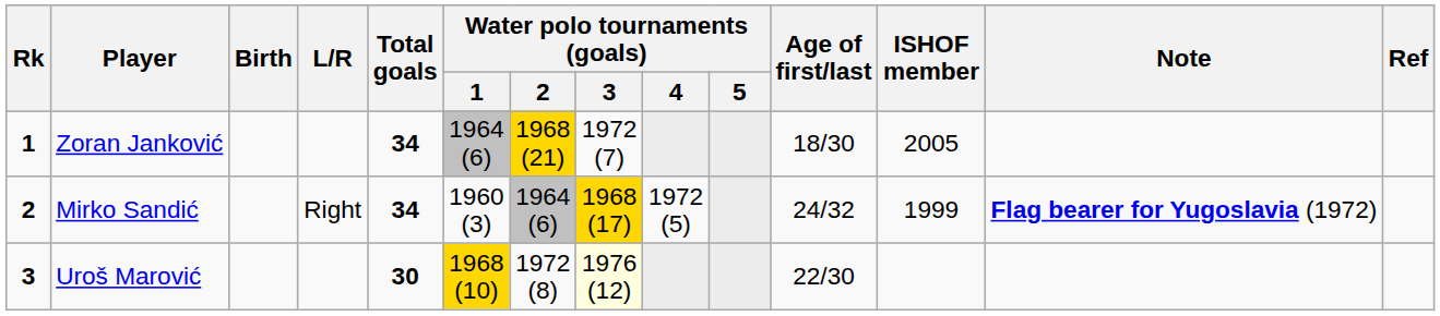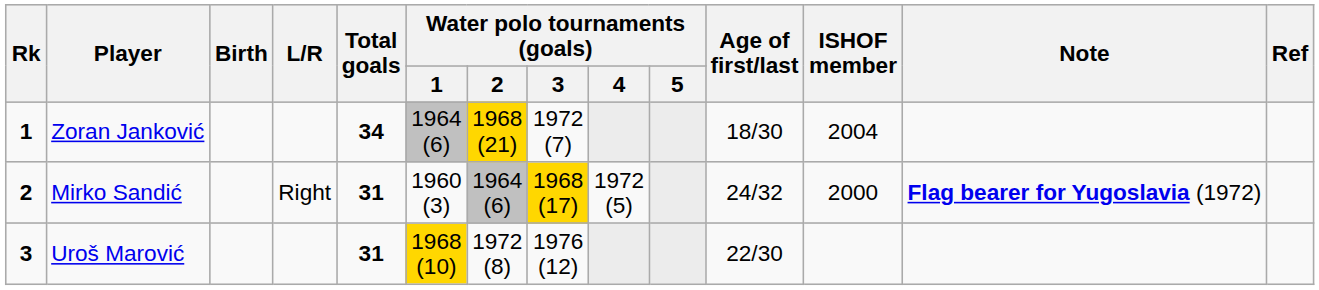 <table class="wikitable sortable" style="text-align: center; font-size: 90%; margin-left: 1em;">
 <tr>
 <th rowspan="2">Rk</th>
 <th rowspan="2">Player</th>
 <th rowspan="2">Birth</th>
 <th rowspan="2">L/R</th>
 <th rowspan="2">Total<br>goals</th>
 <th colspan="5">Water polo tournaments<br>(goals)</th>
 <th rowspan="2">Age of<br>first/last</th>
 <th rowspan="2">ISHOF<br>member</th>
 <th rowspan="2">Note</th>
 <th rowspan="2" class="unsortable">Ref</th>
 </tr>
 <tr>
 <th>1</th>
 <th style="width: 2em;" class="unsortable">2</th>
 <th style="width: 2em;" class="unsortable">3</th>
 <th style="width: 2em;" class="unsortable">4</th>
 <th style="width: 2em;" class="unsortable">5</th>
 </tr>
 <tr>
 <td><strong>1</strong></td>
 <td style="text-align: left;" data-sort-value="Janković, Zoran"><a href='#'>Zoran Janković</a></td>
 <td></td>
 <td></td>
 <td><strong>34</strong></td>
 <td style="background-color: silver;">1964<br>(6)</td>
 <td style="background-color: gold;">1968<br>(21)</td>
 <td>1972<br>(7)</td>
 <td style="background-color: #ececec;"></td>
 <td style="background-color: #ececec;"></td>
 <td>18/30</td>
-<td>2005</td>
+<td>2004</td>
 <td style="text-align: left;"></td>
 <td></td>
 </tr>
 <tr>
 <td><strong>2</strong></td>
 <td style="text-align: left;" data-sort-value="Sandić, Mirko"><a href='#'>Mirko Sandić</a></td>
 <td></td>
 <td>Right</td>
-<td><strong>34</strong></td>
+<td><strong>31</strong></td>
 <td>1960<br>(3)</td>
 <td style="background-color: silver;">1964<br>(6)</td>
 <td style="background-color: gold;">1968<br>(17)</td>
 <td>1972<br>(5)</td>
 <td style="background-color: #ececec;"></td>
 <td>24/32</td>
-<td>1999</td>
+<td>2000</td>
 <td style="text-align: left;"><strong><a href='#'>Flag bearer for Yugoslavia</a></strong> (1972)</td>
 <td><br></td>
 </tr>
 <tr>
 <td><strong>3</strong></td>
 <td style="text-align: left;" data-sort-value="Marović, Uroš"><a href='#'>Uroš Marović</a></td>
 <td></td>
 <td></td>
-<td><strong>30</strong></td>
+<td><strong>31</strong></td>
 <td style="background-color: gold;">1968<br>(10)</td>
 <td>1972<br>(8)</td>
-<td style="background: lightyellow;">1976<br>(12)</td>
+<td>1976<br>(12)</td>
 <td style="background-color: #ececec;"></td>
 <td style="background-color: #ececec;"></td>
 <td>22/30</td>
 <td></td>
 <td style="text-align: left;"></td>
 <td></td>
 </tr>
 </table>
